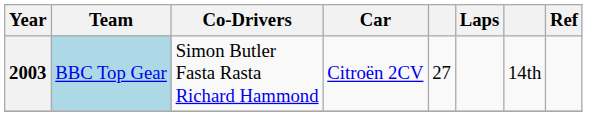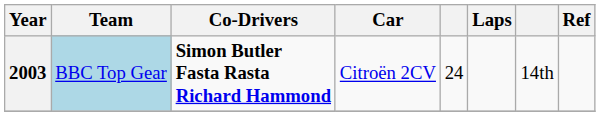 <table class="wikitable" style="font-size:90%">
 <tr>
 <th>Year</th>
 <th>Team</th>
 <th>Co-Drivers</th>
 <th>Car</th>
 <th></th>
 <th>Laps</th>
 <th></th>
 <th>Ref</th>
 </tr>
 <tr style="text-align:center;">
 <th>2003</th>
 <td align="left" nowrap style="background: lightblue;"> <a href='#'>BBC Top Gear</a></td>
-<td align="left" nowrap> Simon Butler<br> Fasta Rasta<br> <a href='#'>Richard Hammond</a></td>
+<td align="left" nowrap><strong> Simon Butler<br> Fasta Rasta<br> <a href='#'>Richard Hammond</a></strong></td>
 <td align="left" nowrap><a href='#'>Citroën 2CV</a></td>
-<td>27</td>
+<td>24</td>
 <td></td>
 <td>14th</td>
 <td></td>
 </tr>
 <tr style="text-align:center;">
 </tr>
 </table>
